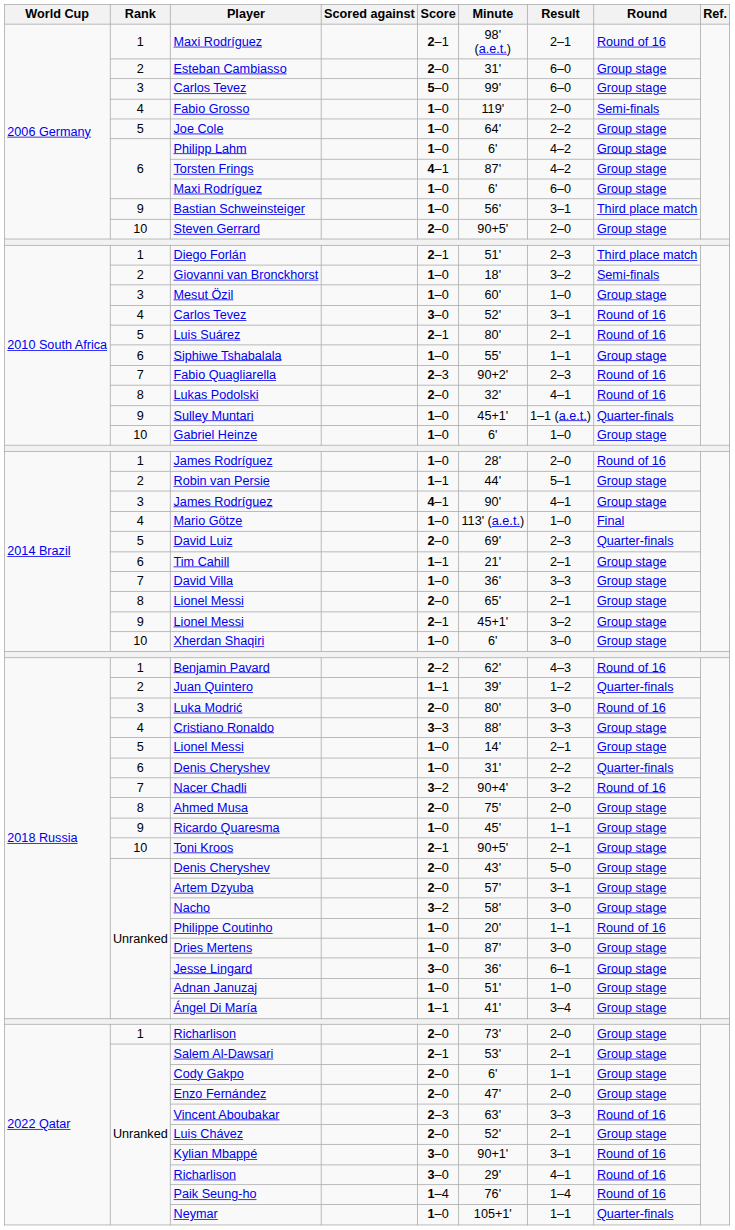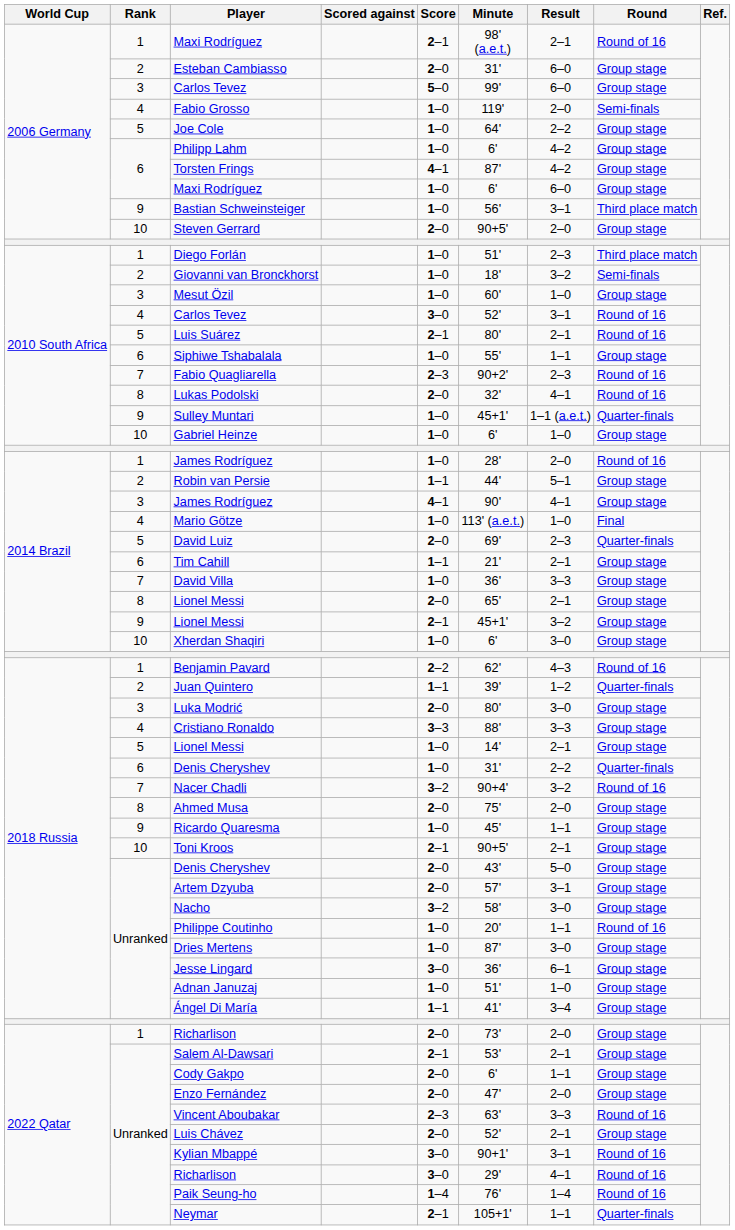 <table class="wikitable">
 <tr>
 <th>World Cup</th>
 <th>Rank</th>
 <th>Player</th>
 <th>Scored against</th>
 <th>Score</th>
 <th>Minute</th>
 <th>Result</th>
 <th>Round</th>
 <th>Ref.</th>
 </tr>
 <tr>
 <td rowspan="10"><a href='#'>2006 Germany</a></td>
 <td align=center>1</td>
 <td align=left> <a href='#'>Maxi Rodríguez</a></td>
 <td align=left></td>
 <td align=center><strong>2</strong>–1</td>
 <td align=center>98'<br>(<a href='#'>a.e.t.</a>)</td>
 <td align=center>2–1</td>
 <td align=left><a href='#'>Round of 16</a></td>
 <td rowspan=10></td>
 </tr>
 <tr>
 <td align=center>2</td>
 <td align=left> <a href='#'>Esteban Cambiasso</a></td>
 <td align=left></td>
 <td align=center><strong>2</strong>–0</td>
 <td align=center>31'</td>
 <td align=center>6–0</td>
 <td align=left><a href='#'>Group stage</a></td>
 </tr>
 <tr>
 <td align=center>3</td>
 <td align=left> <a href='#'>Carlos Tevez</a></td>
 <td align=left></td>
 <td align=center><strong>5</strong>–0</td>
 <td align=center>99'</td>
 <td align=center>6–0</td>
 <td align=left><a href='#'>Group stage</a></td>
 </tr>
 <tr>
 <td align=center>4</td>
 <td align=left> <a href='#'>Fabio Grosso</a></td>
 <td align=left></td>
 <td align=center><strong>1</strong>–0</td>
 <td align=center>119'</td>
 <td align=center>2–0</td>
 <td align=left><a href='#'>Semi-finals</a></td>
 </tr>
 <tr>
 <td align=center>5</td>
 <td align=left> <a href='#'>Joe Cole</a></td>
 <td align=left></td>
 <td align=center><strong>1</strong>–0</td>
 <td align=center>64'</td>
 <td align=center>2–2</td>
 <td align=left><a href='#'>Group stage</a></td>
 </tr>
 <tr>
 <td rowspan=3 align=center>6</td>
 <td align=left> <a href='#'>Philipp Lahm</a></td>
 <td align=left></td>
 <td align=center><strong>1</strong>–0</td>
 <td align=center>6'</td>
 <td align=center>4–2</td>
 <td align=left><a href='#'>Group stage</a></td>
 </tr>
 <tr>
 <td align=left> <a href='#'>Torsten Frings</a></td>
 <td align=left></td>
 <td align=center><strong>4</strong>–1</td>
 <td align=center>87'</td>
 <td align=center>4–2</td>
 <td align=left><a href='#'>Group stage</a></td>
 </tr>
 <tr>
 <td align=left> <a href='#'>Maxi Rodríguez</a></td>
 <td align=left></td>
 <td align=center><strong>1</strong>–0</td>
 <td align=center>6'</td>
 <td align=center>6–0</td>
 <td align=left><a href='#'>Group stage</a></td>
 </tr>
 <tr>
 <td align=center>9</td>
 <td align=left> <a href='#'>Bastian Schweinsteiger</a></td>
 <td align=left></td>
 <td align=center><strong>1</strong>–0</td>
 <td align=center>56'</td>
 <td align=center>3–1</td>
 <td align=left><a href='#'>Third place match</a></td>
 </tr>
 <tr>
 <td align=center>10</td>
 <td align=left> <a href='#'>Steven Gerrard</a></td>
 <td align=left></td>
 <td align=center><strong>2</strong>–0</td>
 <td align=center>90+5'</td>
 <td align=center>2–0</td>
 <td align=left><a href='#'>Group stage</a></td>
 </tr>
 <tr>
 <th colspan="9"></th>
 </tr>
 <tr>
 <td rowspan="10"><a href='#'>2010 South Africa</a></td>
 <td align=center>1</td>
 <td align=left> <a href='#'>Diego Forlán</a></td>
 <td align=left></td>
-<td align=center><strong>2</strong>–1</td>
+<td align=center><strong>1</strong>–0</td>
 <td align=center>51'</td>
 <td align=center>2–3</td>
 <td align=left><a href='#'>Third place match</a></td>
 <td rowspan=10></td>
 </tr>
 <tr>
 <td align=center>2</td>
 <td align=left> <a href='#'>Giovanni van Bronckhorst</a></td>
 <td align=left></td>
 <td align=center><strong>1</strong>–0</td>
 <td align=center>18'</td>
 <td align=center>3–2</td>
 <td align=left><a href='#'>Semi-finals</a></td>
 </tr>
 <tr>
 <td align=center>3</td>
 <td align=left> <a href='#'>Mesut Özil</a></td>
 <td align=left></td>
 <td align=center><strong>1</strong>–0</td>
 <td align=center>60'</td>
 <td align=center>1–0</td>
 <td align=left><a href='#'>Group stage</a></td>
 </tr>
 <tr>
 <td align=center>4</td>
 <td align=left> <a href='#'>Carlos Tevez</a></td>
 <td align=left></td>
 <td align=center><strong>3</strong>–0</td>
 <td align=center>52'</td>
 <td align=center>3–1</td>
 <td align=left><a href='#'>Round of 16</a></td>
 </tr>
 <tr>
 <td align=center>5</td>
 <td align=left> <a href='#'>Luis Suárez</a></td>
 <td align=left></td>
 <td align=center><strong>2</strong>–1</td>
 <td align=center>80'</td>
 <td align=center>2–1</td>
 <td align=left><a href='#'>Round of 16</a></td>
 </tr>
 <tr>
 <td align=center>6</td>
 <td align=left> <a href='#'>Siphiwe Tshabalala</a></td>
 <td align=left></td>
 <td align=center><strong>1</strong>–0</td>
 <td align=center>55'</td>
 <td align=center>1–1</td>
 <td align=left><a href='#'>Group stage</a></td>
 </tr>
 <tr>
 <td align=center>7</td>
 <td align=left> <a href='#'>Fabio Quagliarella</a></td>
 <td align=left></td>
 <td align=center><strong>2</strong>–3</td>
 <td align=center>90+2'</td>
 <td align=center>2–3</td>
 <td align=left><a href='#'>Round of 16</a></td>
 </tr>
 <tr>
 <td align=center>8</td>
 <td align=left> <a href='#'>Lukas Podolski</a></td>
 <td align=left></td>
 <td align=center><strong>2</strong>–0</td>
 <td align=center>32'</td>
 <td align=center>4–1</td>
 <td align=left><a href='#'>Round of 16</a></td>
 </tr>
 <tr>
 <td align=center>9</td>
 <td align=left> <a href='#'>Sulley Muntari</a></td>
 <td align=left></td>
 <td align=center><strong>1</strong>–0</td>
 <td align=center>45+1'</td>
 <td align=center>1–1 (<a href='#'>a.e.t.</a>)<br></td>
 <td align=left><a href='#'>Quarter-finals</a></td>
 </tr>
 <tr>
 <td align=center>10</td>
 <td align=left> <a href='#'>Gabriel Heinze</a></td>
 <td align=left></td>
 <td align=center><strong>1</strong>–0</td>
 <td align=center>6'</td>
 <td align=center>1–0</td>
 <td align=left><a href='#'>Group stage</a></td>
 </tr>
 <tr>
 <th colspan="9"></th>
 </tr>
 <tr>
 <td rowspan="10"><a href='#'>2014 Brazil</a></td>
 <td align=center>1</td>
 <td align=left> <a href='#'>James Rodríguez</a></td>
 <td align=left></td>
 <td align=center><strong>1</strong>–0</td>
 <td align=center>28'</td>
 <td align=center>2–0</td>
 <td align=left><a href='#'>Round of 16</a></td>
 <td rowspan=10></td>
 </tr>
 <tr>
 <td align=center>2</td>
 <td align=left> <a href='#'>Robin van Persie</a></td>
 <td align=left></td>
 <td align=center><strong>1</strong>–1</td>
 <td align=center>44'</td>
 <td align=center>5–1</td>
 <td align=left><a href='#'>Group stage</a></td>
 </tr>
 <tr>
 <td align=center>3</td>
 <td align=left> <a href='#'>James Rodríguez</a></td>
 <td align=left></td>
 <td align=center><strong>4</strong>–1</td>
 <td align=center>90'</td>
 <td align=center>4–1</td>
 <td align=left><a href='#'>Group stage</a></td>
 </tr>
 <tr>
 <td align=center>4</td>
 <td align=left> <a href='#'>Mario Götze</a></td>
 <td align=left></td>
 <td align=center><strong>1</strong>–0</td>
 <td align=center>113' (<a href='#'>a.e.t.</a>)</td>
 <td align=center>1–0</td>
 <td align=left><a href='#'>Final</a></td>
 </tr>
 <tr>
 <td align=center>5</td>
 <td align=left> <a href='#'>David Luiz</a></td>
 <td align=left></td>
 <td align=center><strong>2</strong>–0</td>
 <td align=center>69'</td>
 <td align=center>2–3</td>
 <td align=left><a href='#'>Quarter-finals</a></td>
 </tr>
 <tr>
 <td align=center>6</td>
 <td align=left> <a href='#'>Tim Cahill</a></td>
 <td align=left></td>
 <td align=center><strong>1</strong>–1</td>
 <td align=center>21'</td>
 <td align=center>2–1</td>
 <td align=left><a href='#'>Group stage</a></td>
 </tr>
 <tr>
 <td align=center>7</td>
 <td align=left> <a href='#'>David Villa</a></td>
 <td align=left></td>
 <td align=center><strong>1</strong>–0</td>
 <td align=center>36'</td>
 <td align=center>3–3</td>
 <td align=left><a href='#'>Group stage</a></td>
 </tr>
 <tr>
 <td align=center>8</td>
 <td align=left> <a href='#'>Lionel Messi</a></td>
 <td align=left></td>
 <td align=center><strong>2</strong>–0</td>
 <td align=center>65'</td>
 <td align=center>2–1</td>
 <td align=left><a href='#'>Group stage</a></td>
 </tr>
 <tr>
 <td align=center>9</td>
 <td align=left> <a href='#'>Lionel Messi</a></td>
 <td align=left></td>
 <td align=center><strong>2</strong>–1</td>
 <td align=center>45+1'</td>
 <td align=center>3–2</td>
 <td align=left><a href='#'>Group stage</a></td>
 </tr>
 <tr>
 <td align=center>10</td>
 <td align=left> <a href='#'>Xherdan Shaqiri</a></td>
 <td align=left></td>
 <td align=center><strong>1</strong>–0</td>
 <td align=center>6'</td>
 <td align=center>3–0</td>
 <td align=left><a href='#'>Group stage</a></td>
 </tr>
 <tr>
 <th colspan="9"></th>
 </tr>
 <tr>
 <td rowspan="18"><a href='#'>2018 Russia</a></td>
 <td align=center>1</td>
 <td align=left> <a href='#'>Benjamin Pavard</a></td>
 <td align=left></td>
 <td align=center><strong>2</strong>–2</td>
 <td align=center>62'</td>
 <td align=center>4–3</td>
 <td align=left><a href='#'>Round of 16</a></td>
 <td rowspan=18><br></td>
 </tr>
 <tr>
 <td align=center>2</td>
 <td align=left> <a href='#'>Juan Quintero</a></td>
 <td align=left></td>
 <td align=center><strong>1</strong>–1</td>
 <td align=center>39'</td>
 <td align=center>1–2</td>
 <td align=left><a href='#'>Quarter-finals</a></td>
 </tr>
 <tr>
 <td align=center>3</td>
 <td align=left> <a href='#'>Luka Modrić</a></td>
 <td align=left></td>
 <td align=center><strong>2</strong>–0</td>
 <td align=center>80'</td>
 <td align=center>3–0</td>
-<td align=left><a href='#'>Round of 16</a></td>
+<td align=left><a href='#'>Group stage</a></td>
 </tr>
 <tr>
 <td align=center>4</td>
 <td align=left> <a href='#'>Cristiano Ronaldo</a></td>
 <td align=left></td>
 <td align=center><strong>3</strong>–3</td>
 <td align=center>88'</td>
 <td align=center>3–3</td>
 <td align=left><a href='#'>Group stage</a></td>
 </tr>
 <tr>
 <td align=center>5</td>
 <td align=left> <a href='#'>Lionel Messi</a></td>
 <td align=left></td>
 <td align=center><strong>1</strong>–0</td>
 <td align=center>14'</td>
 <td align=center>2–1</td>
 <td align=left><a href='#'>Group stage</a></td>
 </tr>
 <tr>
 <td align=center>6</td>
 <td align=left> <a href='#'>Denis Cheryshev</a></td>
 <td align=left></td>
 <td align=center><strong>1</strong>–0</td>
 <td align=center>31'</td>
 <td align=center>2–2</td>
 <td align=left><a href='#'>Quarter-finals</a></td>
 </tr>
 <tr>
 <td align=center>7</td>
 <td align=left> <a href='#'>Nacer Chadli</a></td>
 <td align=left></td>
 <td align=center><strong>3</strong>–2</td>
 <td align=center>90+4'</td>
 <td align=center>3–2</td>
 <td align=left><a href='#'>Round of 16</a></td>
 </tr>
 <tr>
 <td align=center>8</td>
 <td align=left> <a href='#'>Ahmed Musa</a></td>
 <td align=left></td>
 <td align=center><strong>2</strong>–0</td>
 <td align=center>75'</td>
 <td align=center>2–0</td>
 <td align=left><a href='#'>Group stage</a></td>
 </tr>
 <tr>
 <td align=center>9</td>
 <td align=left> <a href='#'>Ricardo Quaresma</a></td>
 <td align=left></td>
 <td align=center><strong>1</strong>–0</td>
 <td align=center>45'</td>
 <td align=center>1–1</td>
 <td align=left><a href='#'>Group stage</a></td>
 </tr>
 <tr>
 <td align=center>10</td>
 <td align=left> <a href='#'>Toni Kroos</a></td>
 <td align=left></td>
 <td align=center><strong>2</strong>–1</td>
 <td align=center>90+5'</td>
 <td align=center>2–1</td>
 <td align=left><a href='#'>Group stage</a></td>
 </tr>
 <tr>
 <td rowspan="8" align=center>Unranked</td>
 <td align=left> <a href='#'>Denis Cheryshev</a></td>
 <td align=left></td>
 <td align=center><strong>2</strong>–0</td>
 <td align=center>43'</td>
 <td align=center>5–0</td>
 <td align=left><a href='#'>Group stage</a></td>
 </tr>
 <tr>
 <td align=left> <a href='#'>Artem Dzyuba</a></td>
 <td align=left></td>
 <td align=center><strong>2</strong>–0</td>
 <td align=center>57'</td>
 <td align=center>3–1</td>
 <td align=left><a href='#'>Group stage</a></td>
 </tr>
 <tr>
 <td align=left> <a href='#'>Nacho</a></td>
 <td align=left></td>
 <td align=center><strong>3</strong>–2</td>
 <td align=center>58'</td>
 <td align=center>3–0</td>
 <td align=left><a href='#'>Group stage</a></td>
 </tr>
 <tr>
 <td align=left> <a href='#'>Philippe Coutinho</a></td>
 <td align=left></td>
 <td align=center><strong>1</strong>–0</td>
 <td align=center>20'</td>
 <td align=center>1–1</td>
 <td align=left><a href='#'>Round of 16</a></td>
 </tr>
 <tr>
 <td align=left> <a href='#'>Dries Mertens</a></td>
 <td align=left></td>
 <td align=center><strong>1</strong>–0</td>
 <td align=center>87'</td>
 <td align=center>3–0</td>
 <td align=left><a href='#'>Group stage</a></td>
 </tr>
 <tr>
 <td align=left> <a href='#'>Jesse Lingard</a></td>
 <td align=left></td>
 <td align=center><strong>3</strong>–0</td>
 <td align=center>36'</td>
 <td align=center>6–1</td>
 <td align=left><a href='#'>Group stage</a></td>
 </tr>
 <tr>
 <td align=left> <a href='#'>Adnan Januzaj</a></td>
 <td align=left></td>
 <td align=center><strong>1</strong>–0</td>
 <td align=center>51'</td>
 <td align=center>1–0</td>
 <td align=left><a href='#'>Group stage</a></td>
 </tr>
 <tr>
 <td align=left> <a href='#'>Ángel Di María</a></td>
 <td align=left></td>
 <td align=center><strong>1</strong>–1</td>
 <td align=center>41'</td>
 <td align=center>3–4</td>
 <td align=left><a href='#'>Group stage</a></td>
 </tr>
 <tr>
 <th colspan="9"></th>
 </tr>
 <tr>
 <td rowspan="10"><a href='#'>2022 Qatar</a></td>
 <td align=center>1</td>
 <td align=left> <a href='#'>Richarlison</a></td>
 <td align=left></td>
 <td align=center><strong>2</strong>–0</td>
 <td align=center>73'</td>
 <td align=center>2–0</td>
 <td align=left><a href='#'>Group stage</a></td>
 <td align=center rowspan=10></td>
 </tr>
 <tr>
 <td rowspan="9" align=center>Unranked</td>
 <td align=left> <a href='#'>Salem Al-Dawsari</a></td>
 <td align=left></td>
 <td align=center><strong>2</strong>–1</td>
 <td align=center>53'</td>
 <td align=center>2–1</td>
 <td align=left><a href='#'>Group stage</a></td>
 </tr>
 <tr>
 <td align=left> <a href='#'>Cody Gakpo</a></td>
 <td align=left></td>
 <td align=center><strong>2</strong>–0</td>
 <td align=center>6'</td>
 <td align=center>1–1</td>
 <td align=left><a href='#'>Group stage</a></td>
 </tr>
 <tr>
 <td align=left> <a href='#'>Enzo Fernández</a></td>
 <td align=left></td>
 <td align=center><strong>2</strong>–0</td>
 <td align=center>47'</td>
 <td align=center>2–0</td>
 <td align=left><a href='#'>Group stage</a></td>
 </tr>
 <tr>
 <td align=left> <a href='#'>Vincent Aboubakar</a></td>
 <td align=left></td>
 <td align=center><strong>2</strong>–3</td>
 <td align=center>63'</td>
 <td align=center>3–3</td>
 <td align=left><a href='#'>Round of 16</a></td>
 </tr>
 <tr>
 <td align=left> <a href='#'>Luis Chávez</a></td>
 <td align=left></td>
 <td align=center><strong>2</strong>–0</td>
 <td align=center>52'</td>
 <td align=center>2–1</td>
 <td align=left><a href='#'>Group stage</a></td>
 </tr>
 <tr>
 <td align=left> <a href='#'>Kylian Mbappé</a></td>
 <td align=left></td>
 <td align=center><strong>3</strong>–0</td>
 <td align=center>90+1'</td>
 <td align=center>3–1</td>
 <td align=left><a href='#'>Round of 16</a></td>
 </tr>
 <tr>
 <td align=left> <a href='#'>Richarlison</a></td>
 <td align=left></td>
 <td align=center><strong>3</strong>–0</td>
 <td align=center>29'</td>
 <td align=center>4–1</td>
 <td align=left><a href='#'>Round of 16</a></td>
 </tr>
 <tr>
 <td align=left> <a href='#'>Paik Seung-ho</a></td>
 <td align=left></td>
 <td align=center><strong>1</strong>–4</td>
 <td align=center>76'</td>
 <td align=center>1–4</td>
 <td align=left><a href='#'>Round of 16</a></td>
 </tr>
 <tr>
 <td align=left> <a href='#'>Neymar</a></td>
 <td align=left></td>
-<td align=center><strong>1</strong>–0</td>
+<td align=center><strong>2</strong>–1</td>
 <td align=center>105+1'</td>
 <td align=center>1–1</td>
 <td align=left><a href='#'>Quarter-finals</a></td>
 </tr>
 </table>
